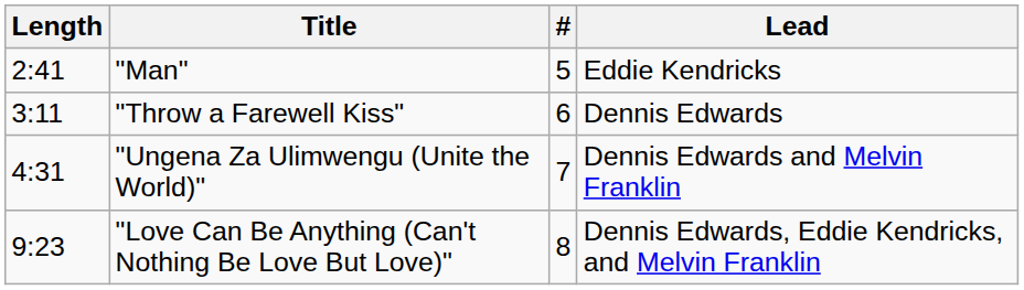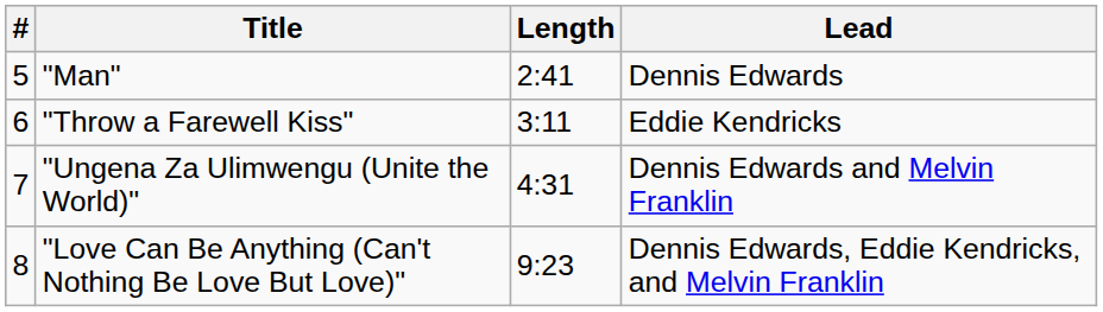 <table class="wikitable">
 <tr>
+<th>#</th>
+<th width="250">Title</th>
 <th width="50">Length</th>
-<th width="250">Title</th>
-<th>#</th>
 <th width="250">Lead</th>
 </tr>
 <tr>
+<td>5</td>
+<td>"Man"</td>
 <td>2:41</td>
-<td>"Man"</td>
-<td>5</td>
+<td>Dennis Edwards</td>
+</tr>
+<tr>
+<td>6</td>
+<td>"Throw a Farewell Kiss"</td>
+<td>3:11</td>
 <td>Eddie Kendricks</td>
 </tr>
 <tr>
-<td>3:11</td>
-<td>"Throw a Farewell Kiss"</td>
-<td>6</td>
-<td>Dennis Edwards</td>
-</tr>
-<tr>
+<td>7</td>
+<td>"Ungena Za Ulimwengu (Unite the World)"</td>
 <td>4:31</td>
-<td>"Ungena Za Ulimwengu (Unite the World)"</td>
-<td>7</td>
 <td>Dennis Edwards and <a href='#'>Melvin Franklin</a></td>
 </tr>
 <tr>
+<td>8</td>
+<td>"Love Can Be Anything (Can't Nothing Be Love But Love)"</td>
 <td>9:23</td>
-<td>"Love Can Be Anything (Can't Nothing Be Love But Love)"</td>
-<td>8</td>
 <td>Dennis Edwards, Eddie Kendricks, <br> and <a href='#'>Melvin Franklin</a></td>
 </tr>
 </table>
